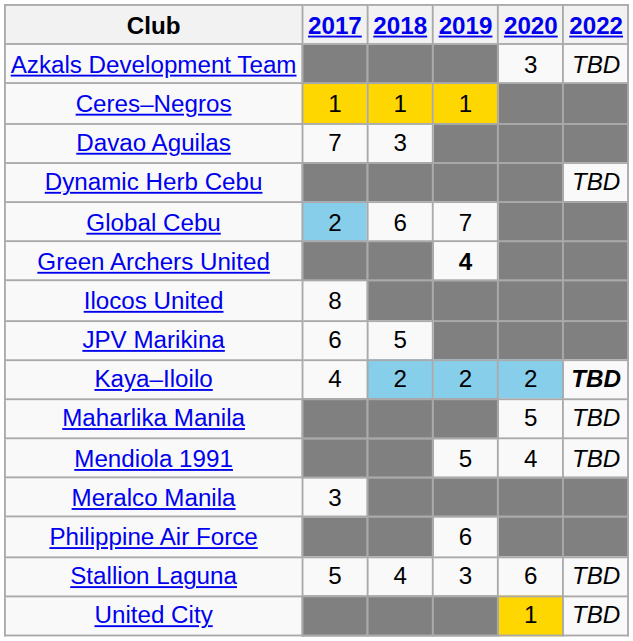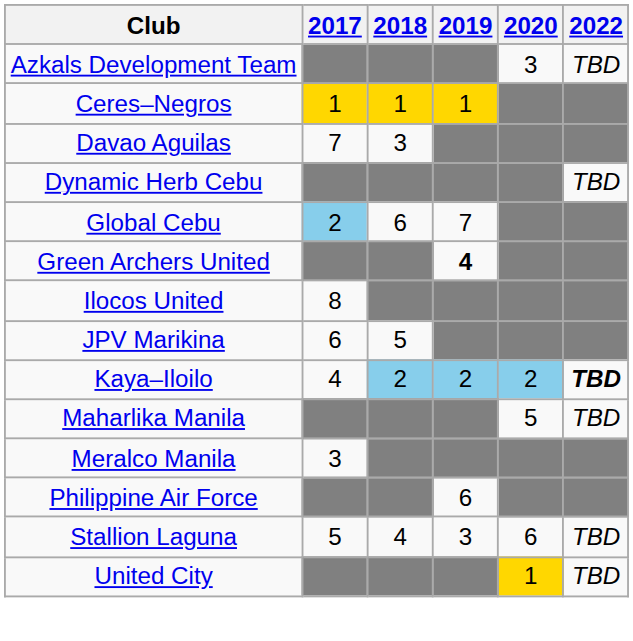 <table class="wikitable sortable" style="text-align:center; font-size:small;">
 <tr>
 <th>Club</th>
 <th><a href='#'>2017</a></th>
 <th><a href='#'>2018</a></th>
 <th><a href='#'>2019</a></th>
 <th><a href='#'>2020</a></th>
 <th><a href='#'>2022</a></th>
 </tr>
 <tr>
 <td><a href='#'>Azkals Development Team</a></td>
 <td style=background:Grey data-sort-value=99></td>
 <td style=background:Grey data-sort-value=99></td>
 <td style=background:Grey data-sort-value=99></td>
 <td>3</td>
 <td><em>TBD</em></td>
 </tr>
 <tr>
 <td><a href='#'>Ceres–Negros</a></td>
 <td style=background:Gold>1</td>
 <td style=background:Gold>1</td>
 <td style=background:Gold>1</td>
 <td style=background:Grey data-sort-value=99></td>
 <td style=background:Grey data-sort-value=99></td>
 </tr>
 <tr>
 <td><a href='#'>Davao Aguilas</a></td>
 <td>7</td>
 <td>3</td>
 <td style=background:Grey data-sort-value=99></td>
 <td style=background:Grey data-sort-value=99></td>
 <td style=background:Grey data-sort-value=99></td>
 </tr>
 <tr>
 <td><a href='#'>Dynamic Herb Cebu</a></td>
 <td style=background:Grey data-sort-value=99></td>
 <td style=background:Grey data-sort-value=99></td>
 <td style=background:Grey data-sort-value=99></td>
 <td style=background:Grey data-sort-value=99></td>
 <td><em>TBD</em></td>
 </tr>
 <tr>
 <td><a href='#'>Global Cebu</a></td>
 <td style=background:SkyBlue>2</td>
 <td>6</td>
 <td>7</td>
 <td style=background:Grey data-sort-value=99></td>
 <td style=background:Grey data-sort-value=99></td>
 </tr>
 <tr>
 <td><a href='#'>Green Archers United</a></td>
 <td style=background:Grey data-sort-value=99></td>
 <td style=background:Grey data-sort-value=99></td>
 <td><strong>4</strong></td>
 <td style=background:Grey data-sort-value=99></td>
 <td style=background:Grey data-sort-value=99></td>
 </tr>
 <tr>
 <td><a href='#'>Ilocos United</a></td>
 <td>8</td>
 <td style=background:Grey data-sort-value=99></td>
 <td style=background:Grey data-sort-value=99></td>
 <td style=background:Grey data-sort-value=99></td>
 <td style=background:Grey data-sort-value=99></td>
 </tr>
 <tr>
 <td><a href='#'>JPV Marikina</a></td>
 <td>6</td>
 <td>5</td>
 <td style=background:Grey data-sort-value=99></td>
 <td style=background:Grey data-sort-value=99></td>
 <td style=background:Grey data-sort-value=99></td>
 </tr>
 <tr>
 <td><a href='#'>Kaya–Iloilo</a></td>
 <td>4</td>
 <td style=background:SkyBlue>2</td>
 <td style=background:SkyBlue>2</td>
 <td style=background:SkyBlue>2</td>
 <td><strong><em>TBD</em></strong></td>
 </tr>
 <tr>
 <td><a href='#'>Maharlika Manila</a></td>
 <td style=background:Grey data-sort-value=99></td>
 <td style=background:Grey data-sort-value=99></td>
 <td style=background:Grey data-sort-value=99></td>
 <td>5</td>
 <td><em>TBD</em></td>
 </tr>
 <tr>
-<td><a href='#'>Mendiola 1991</a></td>
-<td style=background:Grey data-sort-value=99></td>
-<td style=background:Grey data-sort-value=99></td>
-<td>5</td>
-<td>4</td>
-<td><em>TBD</em></td>
-</tr>
-<tr>
 <td><a href='#'>Meralco Manila</a></td>
 <td>3</td>
 <td style=background:Grey data-sort-value=99></td>
 <td style=background:Grey data-sort-value=99></td>
 <td style=background:Grey data-sort-value=99></td>
 <td style=background:Grey data-sort-value=99></td>
 </tr>
 <tr>
 <td><a href='#'>Philippine Air Force</a></td>
 <td style=background:Grey data-sort-value=99></td>
 <td style=background:Grey data-sort-value=99></td>
 <td>6</td>
 <td style=background:Grey data-sort-value=99></td>
 <td style=background:Grey data-sort-value=99></td>
 </tr>
 <tr>
 <td><a href='#'>Stallion Laguna</a></td>
 <td>5</td>
 <td>4</td>
 <td>3</td>
 <td>6</td>
 <td><em>TBD</em></td>
 </tr>
 <tr>
 <td><a href='#'>United City</a></td>
 <td style=background:Grey data-sort-value=99></td>
 <td style=background:Grey data-sort-value=99></td>
 <td style=background:Grey data-sort-value=99></td>
 <td style=background:Gold>1</td>
 <td><em>TBD</em></td>
 </tr>
 </table>
